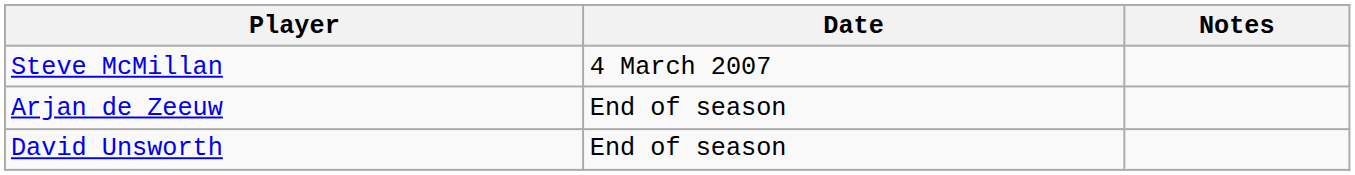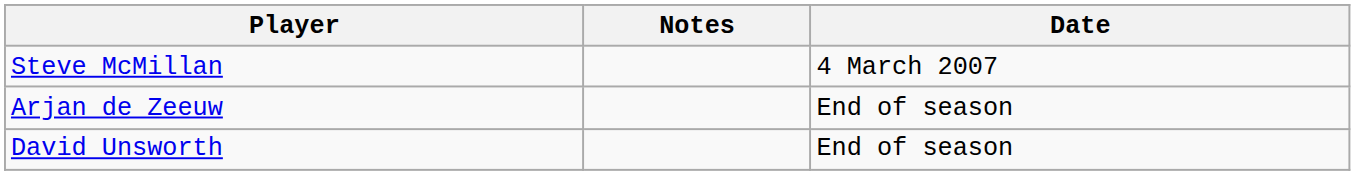 <table class="wikitable" style="text-align:center; width:35%; text-align:left">
 <tr>
 <th>Player</th>
+<th>Notes</th>
 <th>Date</th>
-<th>Notes</th>
 </tr>
 <tr --->
 <td> <a href='#'>Steve McMillan</a></td>
+<td align="center"></td>
 <td>4 March 2007</td>
-<td align="center"></td>
 </tr>
 <tr --->
 <td> <a href='#'>Arjan de Zeeuw</a></td>
+<td align="center"></td>
 <td>End of season</td>
-<td align="center"></td>
 </tr>
 <tr --->
 <td> <a href='#'>David Unsworth</a></td>
+<td align="center"></td>
 <td>End of season</td>
-<td align="center"></td>
 </tr>
 </table>
